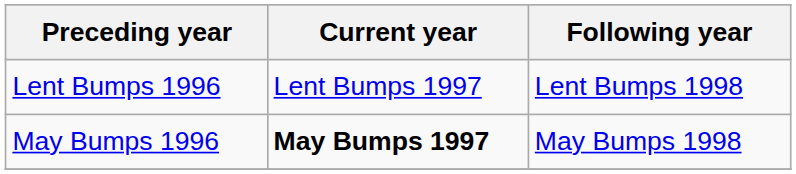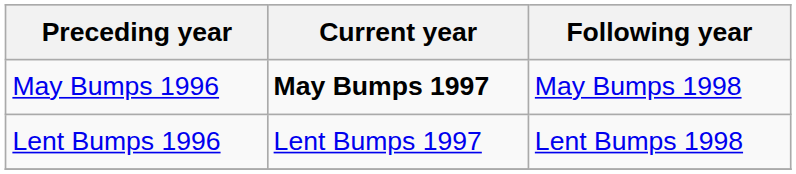 <table class="wikitable" style="margin: 1em auto; height:100px" align="center">
 <tr>
 <th width=150>Preceding year</th>
 <th width=150>Current year</th>
 <th width=150>Following year</th>
 </tr>
 <tr>
+<td><a href='#'>May Bumps 1996</a></td>
+<td><strong>May Bumps 1997</strong></td>
+<td><a href='#'>May Bumps 1998</a></td>
+</tr>
+<tr>
 <td><a href='#'>Lent Bumps 1996</a></td>
 <td><a href='#'>Lent Bumps 1997</a></td>
 <td><a href='#'>Lent Bumps 1998</a></td>
 </tr>
 <tr>
-<td><a href='#'>May Bumps 1996</a></td>
-<td><strong>May Bumps 1997</strong></td>
-<td><a href='#'>May Bumps 1998</a></td>
-</tr>
-<tr>
 </tr>
 </table>
